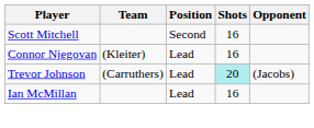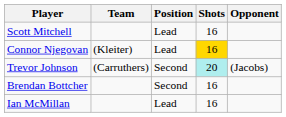 <table class="wikitable sortable">
 <tr>
 <th>Player</th>
 <th>Team</th>
 <th>Position</th>
 <th>Shots</th>
 <th>Opponent</th>
 </tr>
 <tr>
 <td><a href='#'>Scott Mitchell</a></td>
 <td></td>
-<td data-sort-value="2">Second</td>
+<td data-sort-value="1">Lead</td>
 <td style="text-align:center;">16</td>
 <td></td>
 </tr>
 <tr>
 <td><a href='#'>Connor Njegovan</a></td>
 <td> (Kleiter)</td>
 <td data-sort-value="1">Lead</td>
-<td style="text-align:center;">16</td>
+<td style="background: gold; text-align:center;">16</td>
 <td></td>
 </tr>
 <tr>
 <td><a href='#'>Trevor Johnson</a></td>
 <td> (Carruthers)</td>
-<td data-sort-value="1">Lead</td>
+<td data-sort-value="2">Second</td>
 <td style="background: paleturquoise; text-align:center;">20</td>
 <td> (Jacobs)</td>
+</tr>
+<tr>
+<td><a href='#'>Brendan Bottcher</a></td>
+<td></td>
+<td data-sort-value="2">Second</td>
+<td style="text-align:center;">16</td>
+<td></td>
 </tr>
 <tr>
 <td><a href='#'>Ian McMillan</a></td>
 <td></td>
 <td data-sort-value="1">Lead</td>
 <td style="text-align:center;">16</td>
 <td></td>
 </tr>
 </table>
